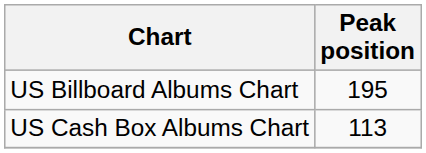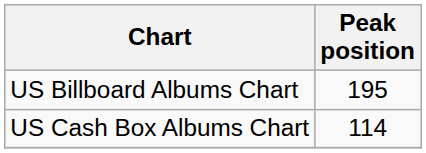 <table class="wikitable sortable">
 <tr>
 <th>Chart</th>
 <th>Peak<br>position</th>
 </tr>
 <tr>
 <td>US Billboard Albums Chart </td>
 <td align="center">195</td>
 </tr>
 <tr>
 <td>US Cash Box Albums Chart </td>
-<td align="center">113</td>
+<td align="center">114</td>
 </tr>
 <tr>
 </tr>
 </table>
